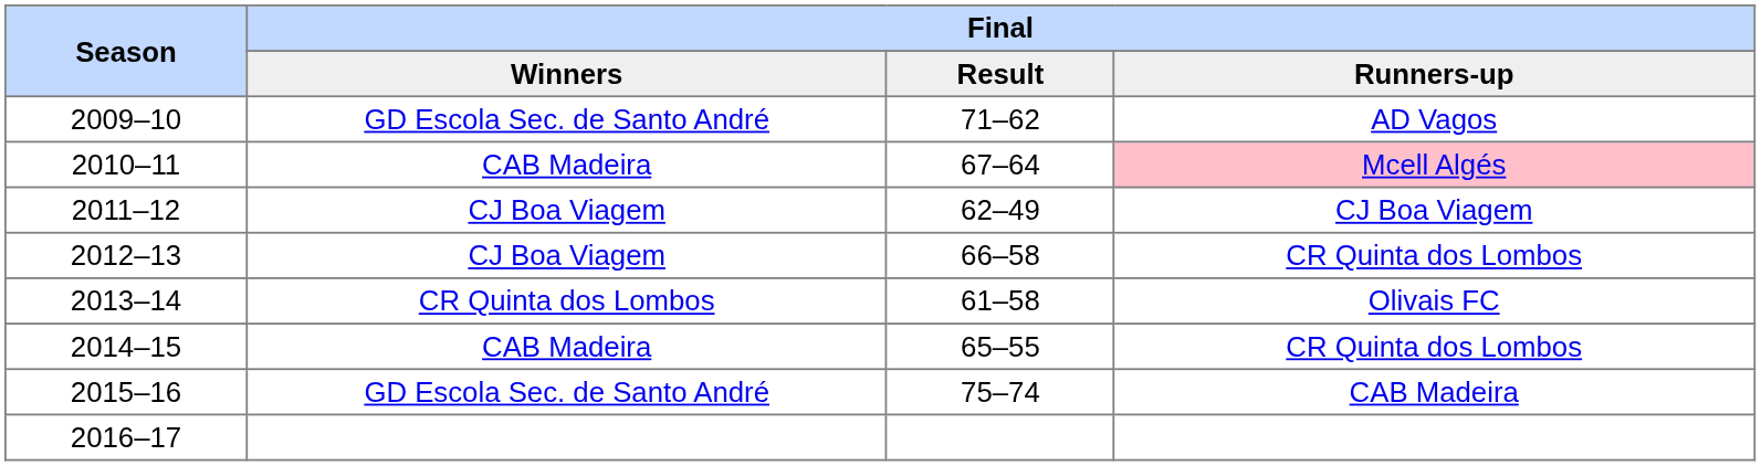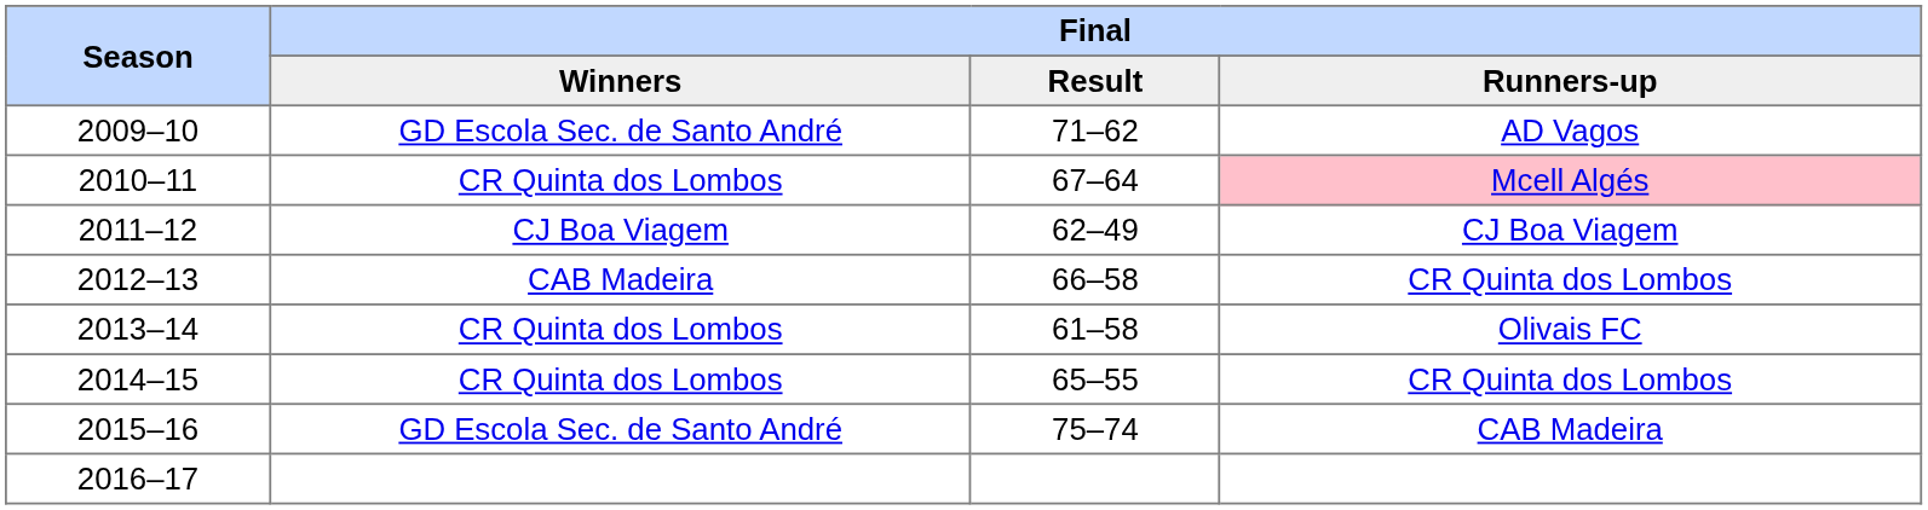 <table border=1 style="border-collapse:collapse; font-size:90%;" cellpadding=3 cellspacing=0 width=70%>
 <tr bgcolor=#C1D8FF>
 <th rowspan=2 width=5%>Season</th>
 <th colspan=3>Final</th>
 </tr>
 <tr bgcolor=#EFEFEF>
 <th width=15%>Winners</th>
 <th width=5%>Result</th>
 <th width=15%>Runners-up</th>
 </tr>
 <tr align=center>
 <td>2009–10</td>
 <td><a href='#'>GD Escola Sec. de Santo André</a></td>
 <td>71–62</td>
 <td><a href='#'>AD Vagos</a></td>
 </tr>
 <tr align=center>
 <td>2010–11</td>
-<td><a href='#'>CAB Madeira</a></td>
+<td><a href='#'>CR Quinta dos Lombos</a></td>
 <td>67–64</td>
 <td style="background: pink;"><a href='#'>Mcell Algés</a></td>
 </tr>
 <tr align=center>
 <td>2011–12</td>
 <td><a href='#'>CJ Boa Viagem</a></td>
 <td>62–49</td>
 <td><a href='#'>CJ Boa Viagem</a></td>
 </tr>
 <tr align=center>
 <td>2012–13</td>
-<td><a href='#'>CJ Boa Viagem</a></td>
+<td><a href='#'>CAB Madeira</a></td>
 <td>66–58</td>
 <td><a href='#'>CR Quinta dos Lombos</a></td>
 </tr>
 <tr align=center>
 <td>2013–14</td>
 <td><a href='#'>CR Quinta dos Lombos</a></td>
 <td>61–58</td>
 <td><a href='#'>Olivais FC</a></td>
 </tr>
 <tr align=center>
 <td>2014–15</td>
-<td><a href='#'>CAB Madeira</a></td>
+<td><a href='#'>CR Quinta dos Lombos</a></td>
 <td>65–55</td>
 <td><a href='#'>CR Quinta dos Lombos</a></td>
 </tr>
 <tr align=center>
 <td>2015–16</td>
 <td><a href='#'>GD Escola Sec. de Santo André</a></td>
 <td>75–74</td>
 <td><a href='#'>CAB Madeira</a></td>
 </tr>
 <tr align=center>
 <td>2016–17</td>
 <td></td>
 <td></td>
 <td></td>
 </tr>
 </table>
